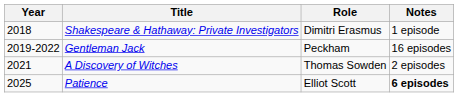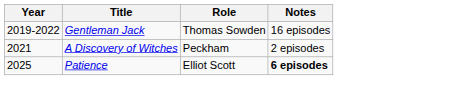 <table class = "wikitable sortable">
 <tr>
 <th>Year</th>
 <th>Title</th>
 <th>Role</th>
 <th class = "unsortable">Notes</th>
 </tr>
 <tr>
-<td>2018</td>
-<td><em><a href='#'>Shakespeare & Hathaway: Private Investigators</a></em></td>
-<td>Dimitri Erasmus</td>
-<td>1 episode</td>
-</tr>
-<tr>
 <td>2019-2022</td>
 <td><em><a href='#'>Gentleman Jack</a></em></td>
-<td>Peckham</td>
+<td>Thomas Sowden</td>
 <td>16 episodes</td>
 </tr>
 <tr>
 <td>2021</td>
 <td><em><a href='#'>A Discovery of Witches</a></em></td>
-<td>Thomas Sowden</td>
+<td>Peckham</td>
 <td>2 episodes</td>
 </tr>
 <tr>
 <td>2025</td>
 <td><a href='#'><em>Patience</em></a></td>
 <td>Elliot Scott</td>
 <td><strong>6 episodes</strong></td>
 </tr>
 </table>
